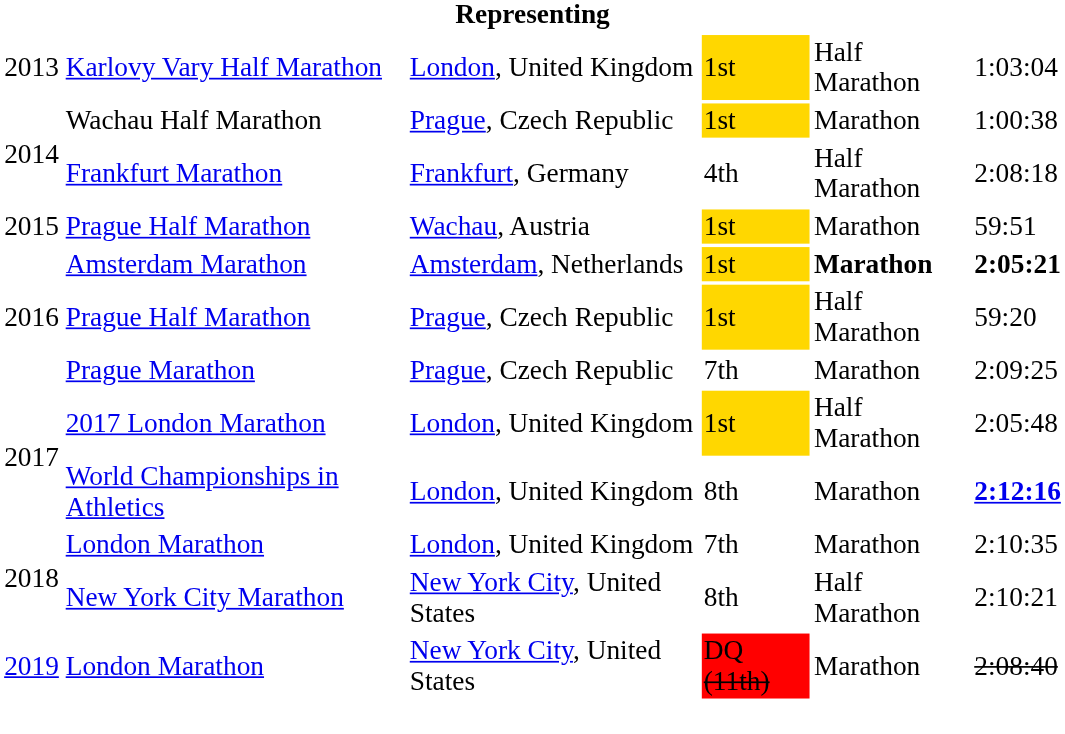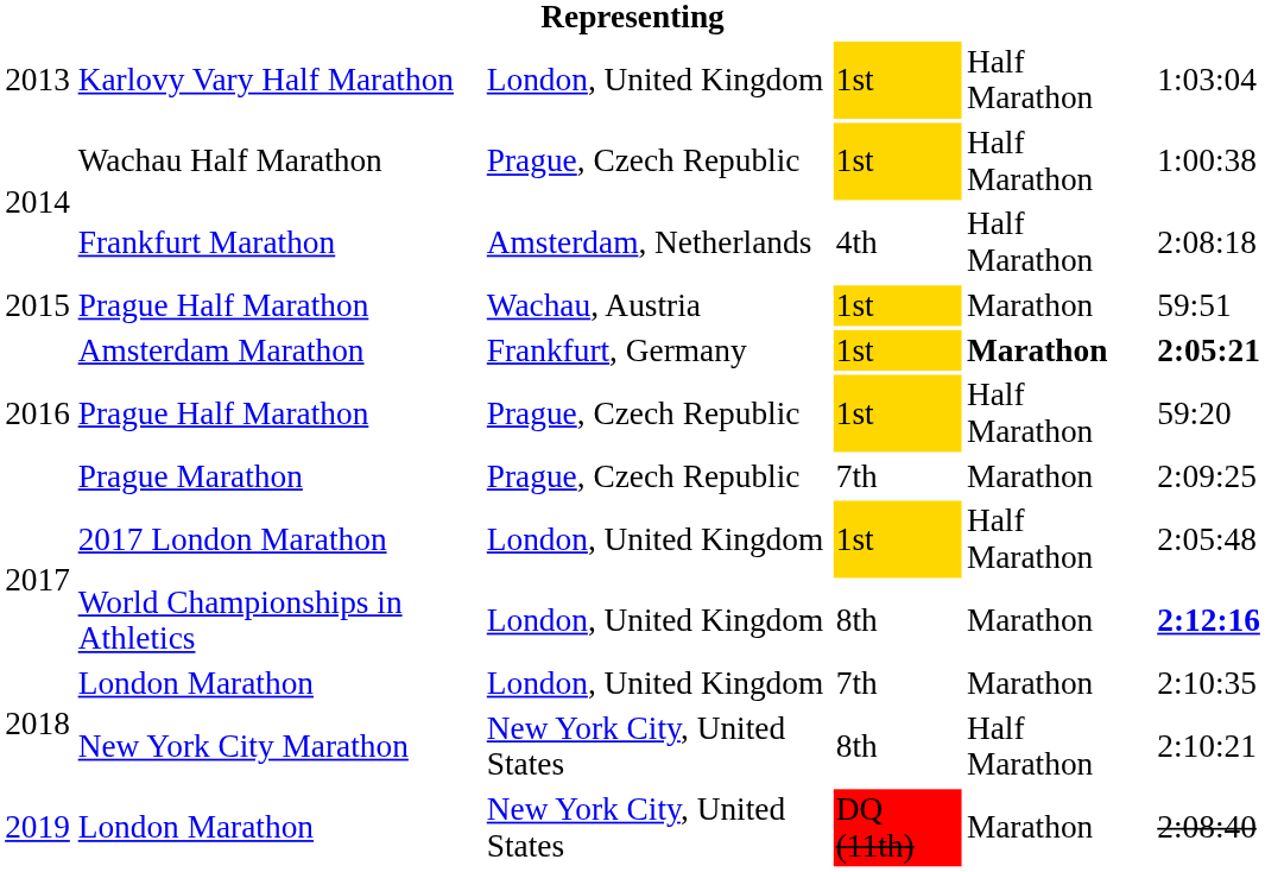 <table>
 <tr>
 <th colspan="6">Representing </th>
 </tr>
 <tr>
 <td>2013</td>
 <td><a href='#'>Karlovy Vary Half Marathon</a></td>
 <td><a href='#'>London</a>, United Kingdom</td>
 <td bgcolor=gold>1st</td>
 <td>Half Marathon</td>
 <td>1:03:04</td>
 </tr>
 <tr>
 <td rowspan=2>2014</td>
 <td>Wachau Half Marathon</td>
 <td><a href='#'>Prague</a>, Czech Republic</td>
 <td bgcolor=gold>1st</td>
-<td>Marathon</td>
+<td>Half Marathon</td>
 <td>1:00:38</td>
 </tr>
 <tr>
 <td><a href='#'>Frankfurt Marathon</a></td>
-<td><a href='#'>Frankfurt</a>, Germany</td>
+<td><a href='#'>Amsterdam</a>, Netherlands</td>
 <td>4th</td>
 <td>Half Marathon</td>
 <td>2:08:18</td>
 </tr>
 <tr>
 <td>2015</td>
 <td><a href='#'>Prague Half Marathon</a></td>
 <td><a href='#'>Wachau</a>, Austria</td>
 <td bgcolor=gold>1st</td>
 <td>Marathon</td>
 <td>59:51</td>
 </tr>
 <tr>
 <td rowspan=3>2016</td>
 <td><a href='#'>Amsterdam Marathon</a></td>
-<td><a href='#'>Amsterdam</a>, Netherlands</td>
+<td><a href='#'>Frankfurt</a>, Germany</td>
 <td bgcolor=gold>1st</td>
 <td><strong>Marathon</strong></td>
 <td><strong>2:05:21</strong></td>
 </tr>
 <tr>
 <td><a href='#'>Prague Half Marathon</a></td>
 <td><a href='#'>Prague</a>, Czech Republic</td>
 <td bgcolor=gold>1st</td>
 <td>Half Marathon</td>
 <td>59:20</td>
 </tr>
 <tr>
 <td><a href='#'>Prague Marathon</a></td>
 <td><a href='#'>Prague</a>, Czech Republic</td>
 <td>7th</td>
 <td>Marathon</td>
 <td>2:09:25</td>
 </tr>
 <tr>
 <td rowspan=2>2017</td>
 <td><a href='#'>2017 London Marathon</a></td>
 <td><a href='#'>London</a>, United Kingdom</td>
 <td bgcolor=gold>1st</td>
 <td>Half Marathon</td>
 <td>2:05:48</td>
 </tr>
 <tr>
 <td><a href='#'>World Championships in Athletics</a></td>
 <td><a href='#'>London</a>, United Kingdom</td>
 <td>8th</td>
 <td>Marathon</td>
 <td><strong><a href='#'>2:12:16</a></strong></td>
 </tr>
 <tr>
 <td rowspan=2>2018</td>
 <td><a href='#'>London Marathon</a></td>
 <td><a href='#'>London</a>, United Kingdom</td>
 <td>7th</td>
 <td>Marathon</td>
 <td>2:10:35</td>
 </tr>
 <tr>
 <td><a href='#'>New York City Marathon</a></td>
 <td><a href='#'>New York City</a>, United States</td>
 <td>8th</td>
 <td>Half Marathon</td>
 <td>2:10:21</td>
 </tr>
 <tr>
 <td><a href='#'>2019</a></td>
 <td><a href='#'>London Marathon</a></td>
 <td><a href='#'>New York City</a>, United States</td>
 <td bgcolor=red>DQ <s>(11th)</s></td>
 <td>Marathon</td>
 <td><s>2:08:40</s></td>
 </tr>
 </table>
